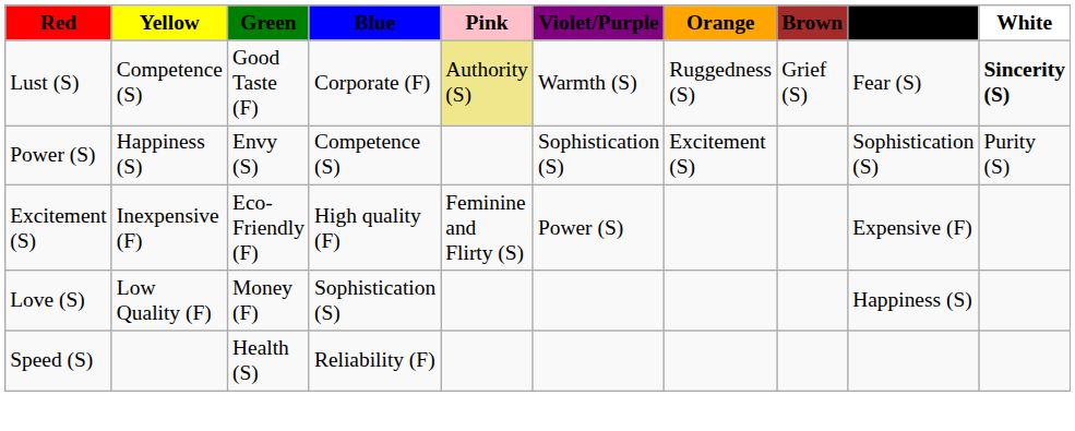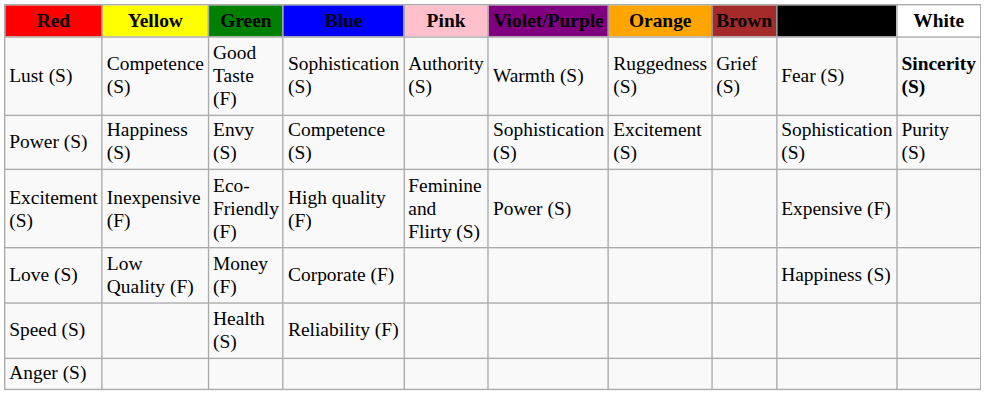 <table class="wikitable" style="font-size:90%; width:100%;">
 <tr>
 <th style="text-align:center; background-color:red;"><span>Red</span></th>
 <th style="text-align:center; background-color:yellow;"><span>Yellow</span></th>
 <th style="text-align:center; background-color:green;"><span>Green</span></th>
 <th style="text-align:center; background-color:blue;"><span>Blue</span></th>
 <th style="text-align:center; background-color:pink;"><span>Pink</span></th>
 <th style="text-align:center; background-color:purple;"><span>Violet/Purple</span></th>
 <th style="text-align:center; background-color:orange;"><span>Orange</span></th>
 <th style="text-align:center; background-color:brown;"><span>Brown</span></th>
 <th style="text-align:center; background-color:black;"><span>Black</span></th>
 <th style="text-align:center; background-color:white;"><span>White</span></th>
 </tr>
 <tr>
 <td>Lust (S)</td>
 <td>Competence (S)</td>
 <td>Good Taste (F)</td>
-<td>Corporate (F)</td>
-<td style="background: khaki;">Authority (S)</td>
+<td>Sophistication (S)</td>
+<td>Authority (S)</td>
 <td>Warmth (S)</td>
 <td>Ruggedness (S)</td>
 <td>Grief (S)</td>
 <td>Fear (S)</td>
 <td><strong>Sincerity (S)</strong></td>
 </tr>
 <tr>
 <td>Power (S)</td>
 <td>Happiness (S)</td>
 <td>Envy (S)</td>
 <td>Competence (S)</td>
 <td></td>
 <td>Sophistication (S)</td>
 <td>Excitement (S)</td>
 <td></td>
 <td>Sophistication (S)</td>
 <td>Purity (S)</td>
 </tr>
 <tr>
 <td>Excitement (S)</td>
 <td>Inexpensive (F)</td>
 <td>Eco-Friendly (F)</td>
 <td>High quality (F)</td>
 <td>Feminine and Flirty (S)</td>
 <td>Power (S)</td>
 <td></td>
 <td></td>
 <td>Expensive (F)</td>
 </tr>
 <tr>
 <td>Love (S)</td>
 <td>Low Quality (F)</td>
 <td>Money (F)</td>
-<td>Sophistication (S)</td>
+<td>Corporate (F)</td>
 <td></td>
 <td></td>
 <td></td>
 <td></td>
 <td>Happiness (S)</td>
 <td></td>
 </tr>
 <tr>
 <td>Speed (S)</td>
 <td></td>
 <td>Health (S)</td>
 <td>Reliability (F)</td>
 <td></td>
 <td></td>
 <td></td>
 <td></td>
 <td></td>
 </tr>
+<tr>
+<td>Anger (S)</td>
+<td></td>
+<td></td>
+<td></td>
+<td></td>
+<td></td>
+<td></td>
+<td></td>
+<td></td>
+<td></td>
+</tr>
 </table>
